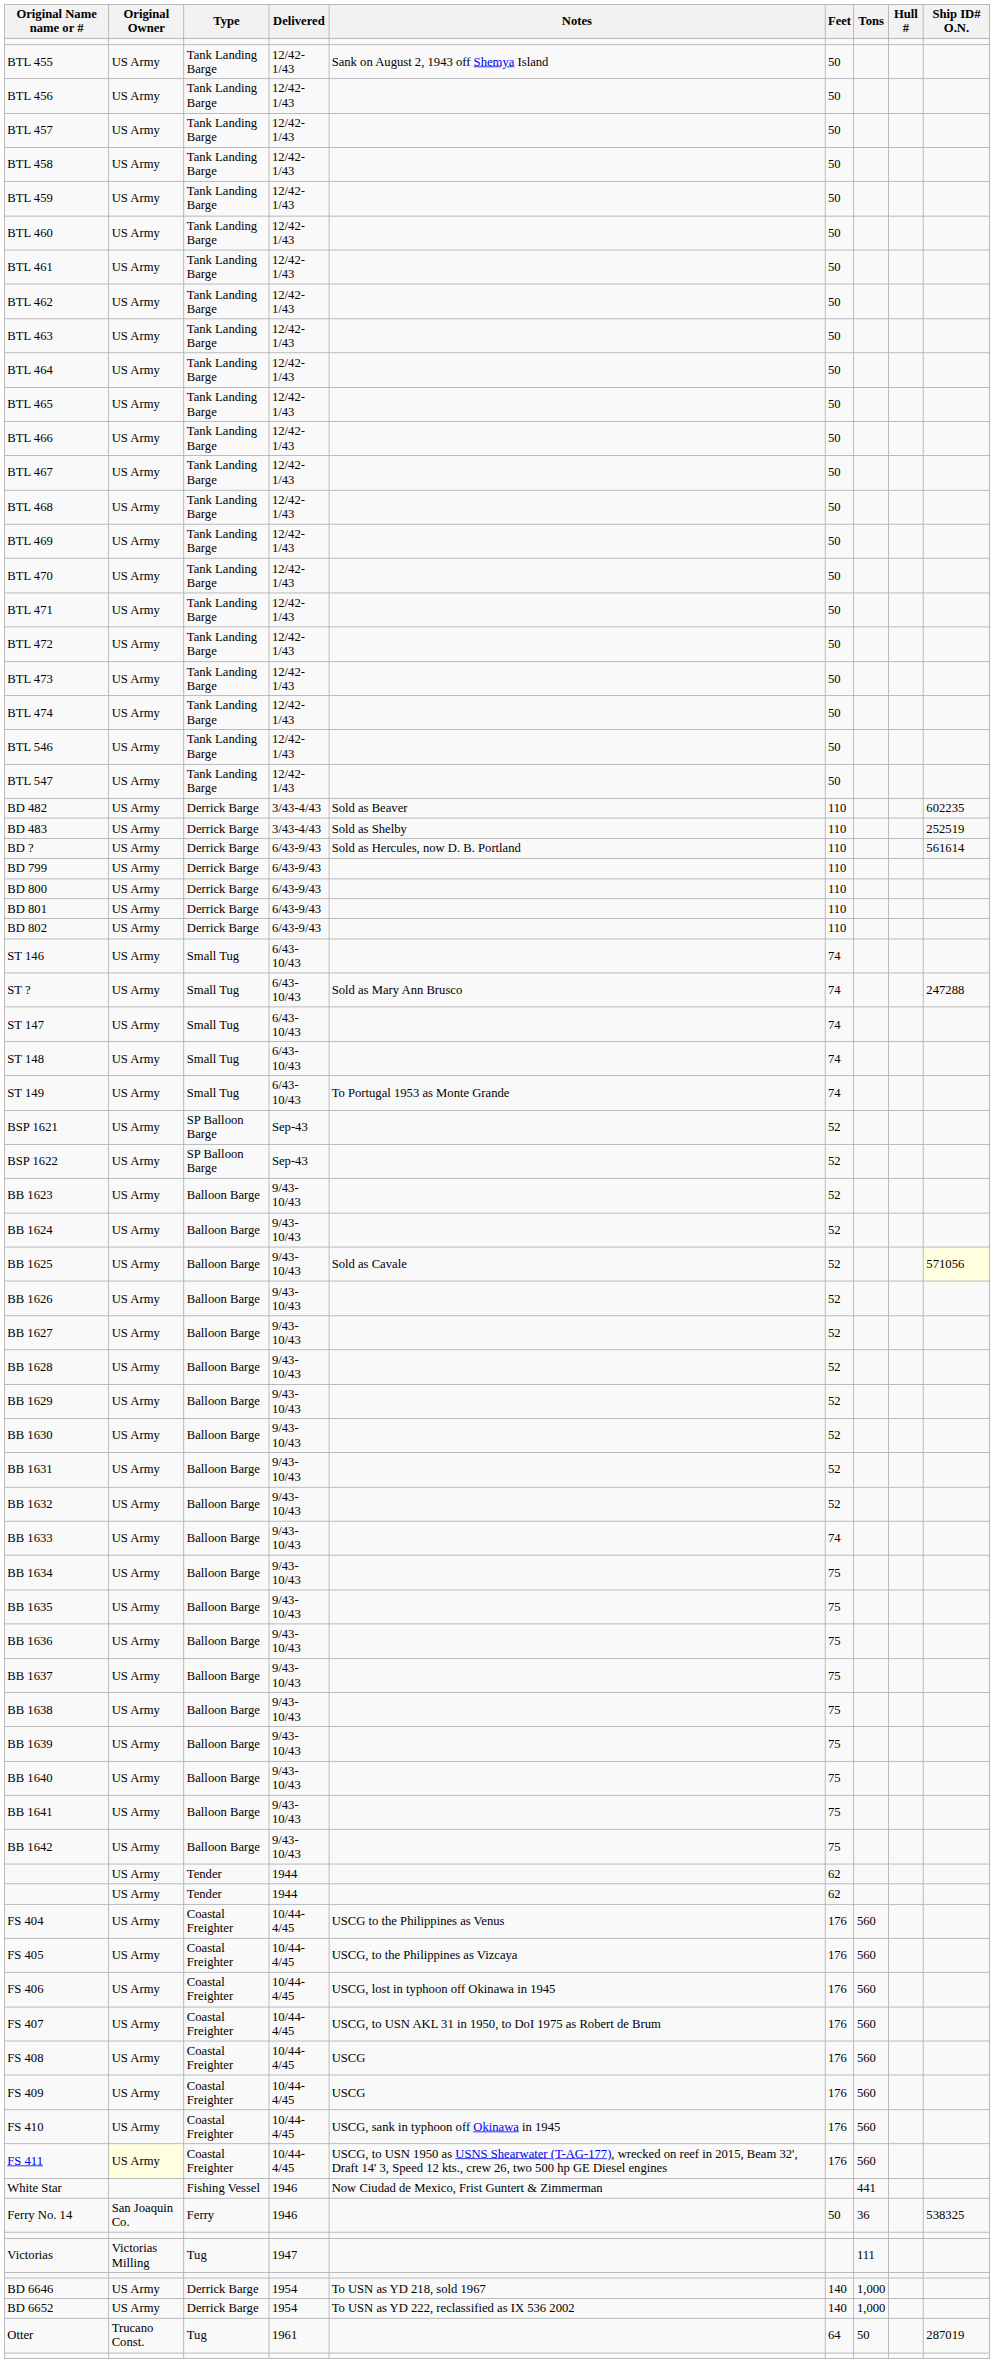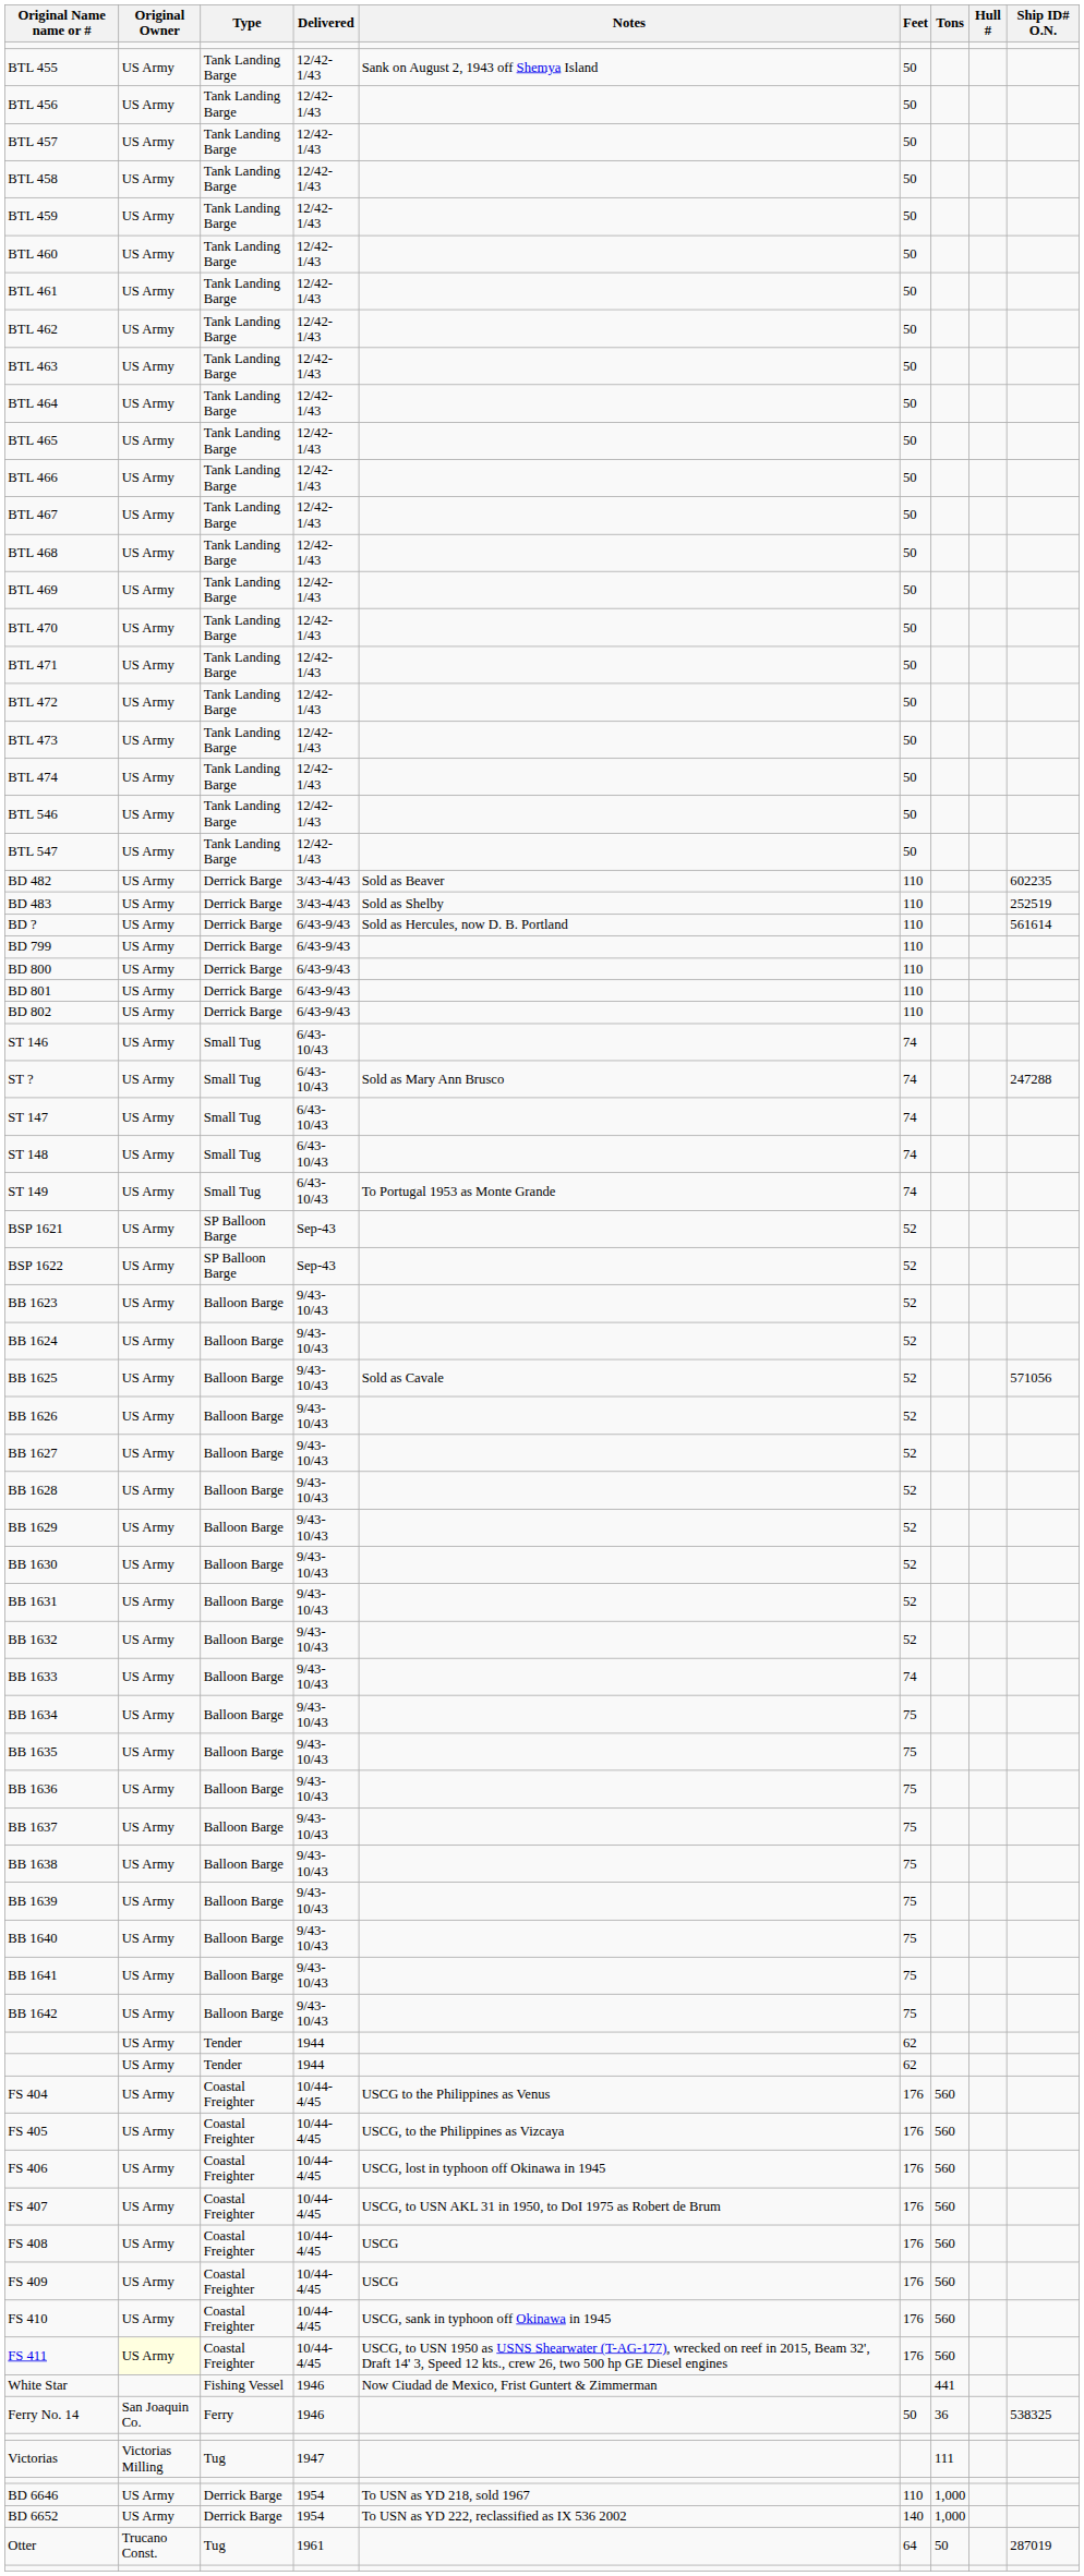 <table class="wikitable">
 <tr>
 <th>Original Name name or #</th>
 <th>Original Owner</th>
 <th>Type</th>
 <th>Delivered</th>
 <th>Notes</th>
 <th>Feet</th>
 <th>Tons</th>
 <th>Hull #</th>
 <th>Ship ID# O.N.</th>
 </tr>
 <tr>
 <td></td>
 <td></td>
 <td></td>
 <td></td>
 <td></td>
 <td></td>
 <td></td>
 <td></td>
 <td></td>
 </tr>
 <tr>
 <td>BTL 455</td>
 <td>US Army</td>
 <td>Tank Landing Barge</td>
 <td>12/42-1/43</td>
 <td>Sank on August 2, 1943 off <a href='#'>Shemya</a> Island</td>
 <td>50</td>
 <td></td>
 <td></td>
 <td></td>
 </tr>
 <tr>
 <td>BTL 456</td>
 <td>US Army</td>
 <td>Tank Landing Barge</td>
 <td>12/42-1/43</td>
 <td></td>
 <td>50</td>
 <td></td>
 <td></td>
 <td></td>
 </tr>
 <tr>
 <td>BTL 457</td>
 <td>US Army</td>
 <td>Tank Landing Barge</td>
 <td>12/42-1/43</td>
 <td></td>
 <td>50</td>
 <td></td>
 <td></td>
 <td></td>
 </tr>
 <tr>
 <td>BTL 458</td>
 <td>US Army</td>
 <td>Tank Landing Barge</td>
 <td>12/42-1/43</td>
 <td></td>
 <td>50</td>
 <td></td>
 <td></td>
 <td></td>
 </tr>
 <tr>
 <td>BTL 459</td>
 <td>US Army</td>
 <td>Tank Landing Barge</td>
 <td>12/42-1/43</td>
 <td></td>
 <td>50</td>
 <td></td>
 <td></td>
 <td></td>
 </tr>
 <tr>
 <td>BTL 460</td>
 <td>US Army</td>
 <td>Tank Landing Barge</td>
 <td>12/42-1/43</td>
 <td></td>
 <td>50</td>
 <td></td>
 <td></td>
 <td></td>
 </tr>
 <tr>
 <td>BTL 461</td>
 <td>US Army</td>
 <td>Tank Landing Barge</td>
 <td>12/42-1/43</td>
 <td></td>
 <td>50</td>
 <td></td>
 <td></td>
 <td></td>
 </tr>
 <tr>
 <td>BTL 462</td>
 <td>US Army</td>
 <td>Tank Landing Barge</td>
 <td>12/42-1/43</td>
 <td></td>
 <td>50</td>
 <td></td>
 <td></td>
 <td></td>
 </tr>
 <tr>
 <td>BTL 463</td>
 <td>US Army</td>
 <td>Tank Landing Barge</td>
 <td>12/42-1/43</td>
 <td></td>
 <td>50</td>
 <td></td>
 <td></td>
 <td></td>
 </tr>
 <tr>
 <td>BTL 464</td>
 <td>US Army</td>
 <td>Tank Landing Barge</td>
 <td>12/42-1/43</td>
 <td></td>
 <td>50</td>
 <td></td>
 <td></td>
 <td></td>
 </tr>
 <tr>
 <td>BTL 465</td>
 <td>US Army</td>
 <td>Tank Landing Barge</td>
 <td>12/42-1/43</td>
 <td></td>
 <td>50</td>
 <td></td>
 <td></td>
 <td></td>
 </tr>
 <tr>
 <td>BTL 466</td>
 <td>US Army</td>
 <td>Tank Landing Barge</td>
 <td>12/42-1/43</td>
 <td></td>
 <td>50</td>
 <td></td>
 <td></td>
 <td></td>
 </tr>
 <tr>
 <td>BTL 467</td>
 <td>US Army</td>
 <td>Tank Landing Barge</td>
 <td>12/42-1/43</td>
 <td></td>
 <td>50</td>
 <td></td>
 <td></td>
 <td></td>
 </tr>
 <tr>
 <td>BTL 468</td>
 <td>US Army</td>
 <td>Tank Landing Barge</td>
 <td>12/42-1/43</td>
 <td></td>
 <td>50</td>
 <td></td>
 <td></td>
 <td></td>
 </tr>
 <tr>
 <td>BTL 469</td>
 <td>US Army</td>
 <td>Tank Landing Barge</td>
 <td>12/42-1/43</td>
 <td></td>
 <td>50</td>
 <td></td>
 <td></td>
 <td></td>
 </tr>
 <tr>
 <td>BTL 470</td>
 <td>US Army</td>
 <td>Tank Landing Barge</td>
 <td>12/42-1/43</td>
 <td></td>
 <td>50</td>
 <td></td>
 <td></td>
 <td></td>
 </tr>
 <tr>
 <td>BTL 471</td>
 <td>US Army</td>
 <td>Tank Landing Barge</td>
 <td>12/42-1/43</td>
 <td></td>
 <td>50</td>
 <td></td>
 <td></td>
 <td></td>
 </tr>
 <tr>
 <td>BTL 472</td>
 <td>US Army</td>
 <td>Tank Landing Barge</td>
 <td>12/42-1/43</td>
 <td></td>
 <td>50</td>
 <td></td>
 <td></td>
 <td></td>
 </tr>
 <tr>
 <td>BTL 473</td>
 <td>US Army</td>
 <td>Tank Landing Barge</td>
 <td>12/42-1/43</td>
 <td></td>
 <td>50</td>
 <td></td>
 <td></td>
 <td></td>
 </tr>
 <tr>
 <td>BTL 474</td>
 <td>US Army</td>
 <td>Tank Landing Barge</td>
 <td>12/42-1/43</td>
 <td></td>
 <td>50</td>
 <td></td>
 <td></td>
 <td></td>
 </tr>
 <tr>
 <td>BTL 546</td>
 <td>US Army</td>
 <td>Tank Landing Barge</td>
 <td>12/42-1/43</td>
 <td></td>
 <td>50</td>
 <td></td>
 <td></td>
 <td></td>
 </tr>
 <tr>
 <td>BTL 547</td>
 <td>US Army</td>
 <td>Tank Landing Barge</td>
 <td>12/42-1/43</td>
 <td></td>
 <td>50</td>
 <td></td>
 <td></td>
 <td></td>
 </tr>
 <tr>
 <td>BD 482</td>
 <td>US Army</td>
 <td>Derrick Barge</td>
 <td>3/43-4/43</td>
 <td>Sold as Beaver</td>
 <td>110</td>
 <td></td>
 <td></td>
 <td>602235</td>
 </tr>
 <tr>
 <td>BD 483</td>
 <td>US Army</td>
 <td>Derrick Barge</td>
 <td>3/43-4/43</td>
 <td>Sold as Shelby</td>
 <td>110</td>
 <td></td>
 <td></td>
 <td>252519</td>
 </tr>
 <tr>
 <td>BD  ?</td>
 <td>US Army</td>
 <td>Derrick Barge</td>
 <td>6/43-9/43</td>
 <td>Sold as Hercules, now D. B. Portland</td>
 <td>110</td>
 <td></td>
 <td></td>
 <td>561614</td>
 </tr>
 <tr>
 <td>BD 799</td>
 <td>US Army</td>
 <td>Derrick Barge</td>
 <td>6/43-9/43</td>
 <td></td>
 <td>110</td>
 <td></td>
 <td></td>
 <td></td>
 </tr>
 <tr>
 <td>BD 800</td>
 <td>US Army</td>
 <td>Derrick Barge</td>
 <td>6/43-9/43</td>
 <td></td>
 <td>110</td>
 <td></td>
 <td></td>
 <td></td>
 </tr>
 <tr>
 <td>BD 801</td>
 <td>US Army</td>
 <td>Derrick Barge</td>
 <td>6/43-9/43</td>
 <td></td>
 <td>110</td>
 <td></td>
 <td></td>
 <td></td>
 </tr>
 <tr>
 <td>BD 802</td>
 <td>US Army</td>
 <td>Derrick Barge</td>
 <td>6/43-9/43</td>
 <td></td>
 <td>110</td>
 <td></td>
 <td></td>
 <td></td>
 </tr>
 <tr>
 <td>ST 146</td>
 <td>US Army</td>
 <td>Small Tug</td>
 <td>6/43-10/43</td>
 <td></td>
 <td>74</td>
 <td></td>
 <td></td>
 <td></td>
 </tr>
 <tr>
 <td>ST ?</td>
 <td>US Army</td>
 <td>Small Tug</td>
 <td>6/43-10/43</td>
 <td>Sold as Mary Ann Brusco</td>
 <td>74</td>
 <td></td>
 <td></td>
 <td>247288</td>
 </tr>
 <tr>
 <td>ST 147</td>
 <td>US Army</td>
 <td>Small Tug</td>
 <td>6/43-10/43</td>
 <td></td>
 <td>74</td>
 <td></td>
 <td></td>
 <td></td>
 </tr>
 <tr>
 <td>ST 148</td>
 <td>US Army</td>
 <td>Small Tug</td>
 <td>6/43-10/43</td>
 <td></td>
 <td>74</td>
 <td></td>
 <td></td>
 <td></td>
 </tr>
 <tr>
 <td>ST 149</td>
 <td>US Army</td>
 <td>Small Tug</td>
 <td>6/43-10/43</td>
 <td>To Portugal 1953 as Monte Grande</td>
 <td>74</td>
 <td></td>
 <td></td>
 <td></td>
 </tr>
 <tr>
 <td>BSP 1621</td>
 <td>US Army</td>
 <td>SP Balloon Barge</td>
 <td>Sep-43</td>
 <td></td>
 <td>52</td>
 <td></td>
 <td></td>
 <td></td>
 </tr>
 <tr>
 <td>BSP 1622</td>
 <td>US Army</td>
 <td>SP Balloon Barge</td>
 <td>Sep-43</td>
 <td></td>
 <td>52</td>
 <td></td>
 <td></td>
 <td></td>
 </tr>
 <tr>
 <td>BB 1623</td>
 <td>US Army</td>
 <td>Balloon Barge</td>
 <td>9/43-10/43</td>
 <td></td>
 <td>52</td>
 <td></td>
 <td></td>
 <td></td>
 </tr>
 <tr>
 <td>BB 1624</td>
 <td>US Army</td>
 <td>Balloon Barge</td>
 <td>9/43-10/43</td>
 <td></td>
 <td>52</td>
 <td></td>
 <td></td>
 <td></td>
 </tr>
 <tr>
 <td>BB 1625</td>
 <td>US Army</td>
 <td>Balloon Barge</td>
 <td>9/43-10/43</td>
 <td>Sold as Cavale</td>
 <td>52</td>
 <td></td>
 <td></td>
-<td style="background: lightyellow;">571056</td>
+<td>571056</td>
 </tr>
 <tr>
 <td>BB 1626</td>
 <td>US Army</td>
 <td>Balloon Barge</td>
 <td>9/43-10/43</td>
 <td></td>
 <td>52</td>
 <td></td>
 <td></td>
 <td></td>
 </tr>
 <tr>
 <td>BB 1627</td>
 <td>US Army</td>
 <td>Balloon Barge</td>
 <td>9/43-10/43</td>
 <td></td>
 <td>52</td>
 <td></td>
 <td></td>
 <td></td>
 </tr>
 <tr>
 <td>BB 1628</td>
 <td>US Army</td>
 <td>Balloon Barge</td>
 <td>9/43-10/43</td>
 <td></td>
 <td>52</td>
 <td></td>
 <td></td>
 <td></td>
 </tr>
 <tr>
 <td>BB 1629</td>
 <td>US Army</td>
 <td>Balloon Barge</td>
 <td>9/43-10/43</td>
 <td></td>
 <td>52</td>
 <td></td>
 <td></td>
 <td></td>
 </tr>
 <tr>
 <td>BB 1630</td>
 <td>US Army</td>
 <td>Balloon Barge</td>
 <td>9/43-10/43</td>
 <td></td>
 <td>52</td>
 <td></td>
 <td></td>
 <td></td>
 </tr>
 <tr>
 <td>BB 1631</td>
 <td>US Army</td>
 <td>Balloon Barge</td>
 <td>9/43-10/43</td>
 <td></td>
 <td>52</td>
 <td></td>
 <td></td>
 <td></td>
 </tr>
 <tr>
 <td>BB 1632</td>
 <td>US Army</td>
 <td>Balloon Barge</td>
 <td>9/43-10/43</td>
 <td></td>
 <td>52</td>
 <td></td>
 <td></td>
 <td></td>
 </tr>
 <tr>
 <td>BB 1633</td>
 <td>US Army</td>
 <td>Balloon Barge</td>
 <td>9/43-10/43</td>
 <td></td>
 <td>74</td>
 <td></td>
 <td></td>
 <td></td>
 </tr>
 <tr>
 <td>BB 1634</td>
 <td>US Army</td>
 <td>Balloon Barge</td>
 <td>9/43-10/43</td>
 <td></td>
 <td>75</td>
 <td></td>
 <td></td>
 <td></td>
 </tr>
 <tr>
 <td>BB 1635</td>
 <td>US Army</td>
 <td>Balloon Barge</td>
 <td>9/43-10/43</td>
 <td></td>
 <td>75</td>
 <td></td>
 <td></td>
 <td></td>
 </tr>
 <tr>
 <td>BB 1636</td>
 <td>US Army</td>
 <td>Balloon Barge</td>
 <td>9/43-10/43</td>
 <td></td>
 <td>75</td>
 <td></td>
 <td></td>
 <td></td>
 </tr>
 <tr>
 <td>BB 1637</td>
 <td>US Army</td>
 <td>Balloon Barge</td>
 <td>9/43-10/43</td>
 <td></td>
 <td>75</td>
 <td></td>
 <td></td>
 <td></td>
 </tr>
 <tr>
 <td>BB 1638</td>
 <td>US Army</td>
 <td>Balloon Barge</td>
 <td>9/43-10/43</td>
 <td></td>
 <td>75</td>
 <td></td>
 <td></td>
 <td></td>
 </tr>
 <tr>
 <td>BB 1639</td>
 <td>US Army</td>
 <td>Balloon Barge</td>
 <td>9/43-10/43</td>
 <td></td>
 <td>75</td>
 <td></td>
 <td></td>
 <td></td>
 </tr>
 <tr>
 <td>BB 1640</td>
 <td>US Army</td>
 <td>Balloon Barge</td>
 <td>9/43-10/43</td>
 <td></td>
 <td>75</td>
 <td></td>
 <td></td>
 <td></td>
 </tr>
 <tr>
 <td>BB 1641</td>
 <td>US Army</td>
 <td>Balloon Barge</td>
 <td>9/43-10/43</td>
 <td></td>
 <td>75</td>
 <td></td>
 <td></td>
 <td></td>
 </tr>
 <tr>
 <td>BB 1642</td>
 <td>US Army</td>
 <td>Balloon Barge</td>
 <td>9/43-10/43</td>
 <td></td>
 <td>75</td>
 <td></td>
 <td></td>
 <td></td>
 </tr>
 <tr>
 <td></td>
 <td>US Army</td>
 <td>Tender</td>
 <td>1944</td>
 <td></td>
 <td>62</td>
 <td></td>
 <td></td>
 <td></td>
 </tr>
 <tr>
 <td></td>
 <td>US Army</td>
 <td>Tender</td>
 <td>1944</td>
 <td></td>
 <td>62</td>
 <td></td>
 <td></td>
 <td></td>
 </tr>
 <tr>
 <td>FS 404</td>
 <td>US Army</td>
 <td>Coastal Freighter</td>
 <td>10/44-4/45</td>
 <td>USCG to the Philippines as Venus</td>
 <td>176</td>
 <td>560</td>
 <td></td>
 <td></td>
 </tr>
 <tr>
 <td>FS 405</td>
 <td>US Army</td>
 <td>Coastal Freighter</td>
 <td>10/44-4/45</td>
 <td>USCG, to the Philippines as Vizcaya</td>
 <td>176</td>
 <td>560</td>
 <td></td>
 <td></td>
 </tr>
 <tr>
 <td>FS 406</td>
 <td>US Army</td>
 <td>Coastal Freighter</td>
 <td>10/44-4/45</td>
 <td>USCG, lost in typhoon off Okinawa in 1945</td>
 <td>176</td>
 <td>560</td>
 <td></td>
 <td></td>
 </tr>
 <tr>
 <td>FS 407</td>
 <td>US Army</td>
 <td>Coastal Freighter</td>
 <td>10/44-4/45</td>
 <td>USCG, to USN AKL 31 in 1950, to DoI 1975 as Robert de Brum</td>
 <td>176</td>
 <td>560</td>
 <td></td>
 <td></td>
 </tr>
 <tr>
 <td>FS 408</td>
 <td>US Army</td>
 <td>Coastal Freighter</td>
 <td>10/44-4/45</td>
 <td>USCG</td>
 <td>176</td>
 <td>560</td>
 <td></td>
 <td></td>
 </tr>
 <tr>
 <td>FS 409</td>
 <td>US Army</td>
 <td>Coastal Freighter</td>
 <td>10/44-4/45</td>
 <td>USCG</td>
 <td>176</td>
 <td>560</td>
 <td></td>
 <td></td>
 </tr>
 <tr>
 <td>FS 410</td>
 <td>US Army</td>
 <td>Coastal Freighter</td>
 <td>10/44-4/45</td>
 <td>USCG, sank in typhoon off <a href='#'>Okinawa</a> in 1945</td>
 <td>176</td>
 <td>560</td>
 <td></td>
 <td></td>
 </tr>
 <tr>
 <td><a href='#'>FS 411</a></td>
 <td style="background: lightyellow;">US Army</td>
 <td>Coastal Freighter</td>
 <td>10/44-4/45</td>
 <td>USCG, to USN 1950 as <a href='#'>USNS Shearwater (T-AG-177)</a>, wrecked on reef in 2015, Beam 32', Draft 14' 3, Speed 12 kts., crew 26, two 500 hp GE Diesel engines</td>
 <td>176</td>
 <td>560</td>
 <td></td>
 <td></td>
 </tr>
 <tr>
 <td>White Star</td>
 <td></td>
 <td>Fishing Vessel</td>
 <td>1946</td>
 <td>Now Ciudad de Mexico, Frist Guntert & Zimmerman</td>
 <td></td>
 <td>441</td>
 <td></td>
 <td></td>
 </tr>
 <tr>
 <td>Ferry No. 14</td>
 <td>San Joaquin Co.</td>
 <td>Ferry</td>
 <td>1946</td>
 <td></td>
 <td>50</td>
 <td>36</td>
 <td></td>
 <td>538325</td>
 </tr>
 <tr>
 <td></td>
 <td></td>
 <td></td>
 <td></td>
 <td></td>
 <td></td>
 <td></td>
 <td></td>
 <td></td>
 </tr>
 <tr>
 <td>Victorias</td>
 <td>Victorias Milling</td>
 <td>Tug</td>
 <td>1947</td>
 <td></td>
 <td></td>
 <td>111</td>
 <td></td>
 <td></td>
 </tr>
 <tr>
 <td></td>
 <td></td>
 <td></td>
 <td></td>
 <td></td>
 <td></td>
 <td></td>
 <td></td>
 <td></td>
 </tr>
 <tr>
 <td>BD 6646</td>
 <td>US Army</td>
 <td>Derrick Barge</td>
 <td>1954</td>
 <td>To USN as YD 218, sold 1967</td>
-<td>140</td>
+<td>110</td>
 <td>1,000</td>
 <td></td>
 <td></td>
 </tr>
 <tr>
 <td>BD 6652</td>
 <td>US Army</td>
 <td>Derrick Barge</td>
 <td>1954</td>
 <td>To USN as YD 222, reclassified as IX 536 2002</td>
 <td>140</td>
 <td>1,000</td>
 <td></td>
 <td></td>
 </tr>
 <tr>
 <td>Otter</td>
 <td>Trucano Const.</td>
 <td>Tug</td>
 <td>1961</td>
 <td></td>
 <td>64</td>
 <td>50</td>
 <td></td>
 <td>287019</td>
 </tr>
 <tr>
 <td></td>
 <td></td>
 <td></td>
 <td></td>
 <td></td>
 <td></td>
 <td></td>
 <td></td>
 <td></td>
 </tr>
 </table>
